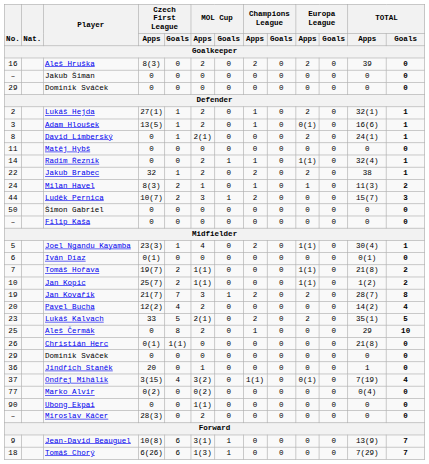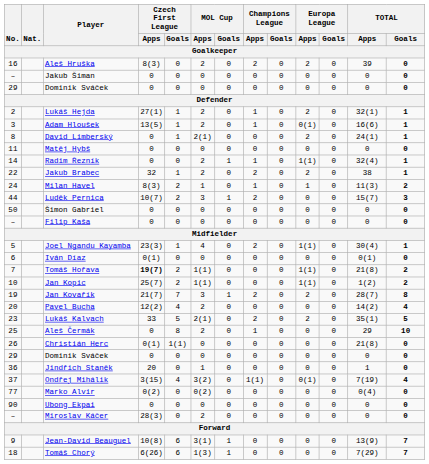 <table class="wikitable" style="font-size: 95%; text-align: center;">
 <tr>
 <th rowspan="2" valign="bottom">No.</th>
 <th rowspan="2" valign="bottom">Nat.</th>
 <th rowspan="2" width="150">Player</th>
 <th colspan="2" width="80">Czech First League</th>
 <th colspan="2" width="80">MOL Cup</th>
 <th colspan="2" width="80">Champions League</th>
 <th colspan="2" width="80">Europa League</th>
 <th colspan="2" width="120">TOTAL</th>
 </tr>
 <tr>
 <th>Apps</th>
 <th>Goals</th>
 <th>Apps</th>
 <th>Goals</th>
 <th>Apps</th>
 <th>Goals</th>
 <th>Apps</th>
 <th>Goals</th>
 <th>Apps</th>
 <th>Goals</th>
 </tr>
 <tr>
 <th colspan="14" width="120">Goalkeeper</th>
 </tr>
 <tr>
 <td>16</td>
 <td></td>
 <td align=left><a href='#'>Aleš Hruška</a></td>
 <td>8(3)</td>
 <td>0</td>
 <td>2</td>
 <td>0</td>
 <td>2</td>
 <td>0</td>
 <td>2</td>
 <td>0</td>
 <td>39</td>
 <td><strong>0</strong></td>
 </tr>
 <tr>
 <td>–</td>
 <td></td>
 <td align=left>Jakub Šiman</td>
 <td>0</td>
 <td>0</td>
 <td>0</td>
 <td>0</td>
 <td>0</td>
 <td>0</td>
 <td>0</td>
 <td>0</td>
 <td>0</td>
 <td><strong>0</strong></td>
 </tr>
 <tr>
 <td>29</td>
 <td></td>
 <td align=left>Dominik Sváček</td>
 <td>0</td>
 <td>0</td>
 <td>0</td>
 <td>0</td>
 <td>0</td>
 <td>0</td>
 <td>0</td>
 <td>0</td>
 <td>0</td>
 <td><strong>0</strong></td>
 </tr>
 <tr>
 <th colspan="14" width="120">Defender</th>
 </tr>
 <tr>
 <td>2</td>
 <td></td>
 <td align=left><a href='#'>Lukáš Hejda</a></td>
 <td>27(1)</td>
 <td>1</td>
 <td>2</td>
 <td>0</td>
 <td>1</td>
 <td>0</td>
 <td>2</td>
 <td>0</td>
 <td>32(1)</td>
 <td><strong>1</strong></td>
 </tr>
 <tr>
 <td>3</td>
 <td></td>
 <td align=left><a href='#'>Adam Hloušek</a></td>
 <td>13(5)</td>
 <td>1</td>
 <td>2</td>
 <td>0</td>
 <td>1</td>
 <td>0</td>
 <td>0(1)</td>
 <td>0</td>
 <td>16(6)</td>
 <td><strong>1</strong></td>
 </tr>
 <tr>
 <td>8</td>
 <td></td>
 <td align=left><a href='#'>David Limberský</a></td>
 <td>0</td>
 <td>1</td>
 <td>2(1)</td>
 <td>0</td>
 <td>0</td>
 <td>0</td>
 <td>2</td>
 <td>0</td>
 <td>24(1)</td>
 <td><strong>1</strong></td>
 </tr>
 <tr>
 <td>11</td>
 <td></td>
 <td align=left><a href='#'>Matěj Hybš</a></td>
 <td>0</td>
 <td>0</td>
 <td>0</td>
 <td>0</td>
 <td>0</td>
 <td>0</td>
 <td>0</td>
 <td>0</td>
 <td>0</td>
 <td><strong>0</strong></td>
 </tr>
 <tr>
 <td>14</td>
 <td></td>
 <td align=left><a href='#'>Radim Řezník</a></td>
 <td>0</td>
 <td>0</td>
 <td>2</td>
 <td>1</td>
 <td>1</td>
 <td>0</td>
 <td>1(1)</td>
 <td>0</td>
 <td>32(4)</td>
 <td><strong>1</strong></td>
 </tr>
 <tr>
 <td>22</td>
 <td></td>
 <td align=left><a href='#'>Jakub Brabec</a></td>
 <td>32</td>
 <td>1</td>
 <td>2</td>
 <td>0</td>
 <td>2</td>
 <td>0</td>
 <td>2</td>
 <td>0</td>
 <td>38</td>
 <td><strong>1</strong></td>
 </tr>
 <tr>
 <td>24</td>
 <td></td>
 <td align=left><a href='#'>Milan Havel</a></td>
 <td>8(3)</td>
 <td>2</td>
 <td>1</td>
 <td>0</td>
 <td>1</td>
 <td>0</td>
 <td>1</td>
 <td>0</td>
 <td>11(3)</td>
 <td><strong>2</strong></td>
 </tr>
 <tr>
 <td>44</td>
 <td></td>
 <td align=left><a href='#'>Luděk Pernica</a></td>
 <td>10(7)</td>
 <td>2</td>
 <td>3</td>
 <td>1</td>
 <td>2</td>
 <td>0</td>
 <td>0</td>
 <td>0</td>
 <td>15(7)</td>
 <td><strong>3</strong></td>
 </tr>
 <tr>
 <td>50</td>
 <td></td>
 <td align=left>Šimon Gabriel</td>
 <td>0</td>
 <td>0</td>
 <td>0</td>
 <td>0</td>
 <td>0</td>
 <td>0</td>
 <td>0</td>
 <td>0</td>
 <td>0</td>
 <td><strong>0</strong></td>
 </tr>
 <tr>
 <td>–</td>
 <td></td>
 <td align=left><a href='#'>Filip Kaša</a></td>
 <td>0</td>
 <td>0</td>
 <td>0</td>
 <td>0</td>
 <td>0</td>
 <td>0</td>
 <td>0</td>
 <td>0</td>
 <td>0</td>
 <td><strong>0</strong></td>
 </tr>
 <tr>
 <th colspan="14" width="120">Midfielder</th>
 </tr>
 <tr>
 <td>5</td>
 <td></td>
 <td align=left><a href='#'>Joel Ngandu Kayamba</a></td>
 <td>23(3)</td>
 <td>1</td>
 <td>4</td>
 <td>0</td>
 <td>2</td>
 <td>0</td>
 <td>1(1)</td>
 <td>0</td>
 <td>30(4)</td>
 <td><strong>1</strong></td>
 </tr>
 <tr>
 <td>6</td>
 <td></td>
 <td align=left><a href='#'>Iván Díaz</a></td>
 <td>0(1)</td>
 <td>0</td>
 <td>0</td>
 <td>0</td>
 <td>0</td>
 <td>0</td>
 <td>0</td>
 <td>0</td>
 <td>0(1)</td>
 <td><strong>0</strong></td>
 </tr>
 <tr>
 <td>7</td>
 <td></td>
 <td align=left><a href='#'>Tomáš Hořava</a></td>
-<td>19(7)</td>
+<td><strong>19(7)</strong></td>
 <td>2</td>
 <td>1(1)</td>
 <td>0</td>
 <td>0</td>
 <td>0</td>
 <td>1(1)</td>
 <td>0</td>
 <td>21(8)</td>
 <td><strong>2</strong></td>
 </tr>
 <tr>
 <td>10</td>
 <td></td>
 <td align=left><a href='#'>Jan Kopic</a></td>
 <td>25(7)</td>
 <td>2</td>
 <td>1(1)</td>
 <td>0</td>
 <td>0</td>
 <td>0</td>
 <td>1(1)</td>
 <td>0</td>
 <td>1(2)</td>
 <td><strong>2</strong></td>
 </tr>
 <tr>
 <td>19</td>
 <td></td>
 <td align=left><a href='#'>Jan Kovařík</a></td>
 <td>21(7)</td>
 <td>7</td>
 <td>3</td>
 <td>1</td>
 <td>2</td>
 <td>0</td>
 <td>2</td>
 <td>0</td>
 <td>28(7)</td>
 <td><strong>8</strong></td>
 </tr>
 <tr>
 <td>20</td>
 <td></td>
 <td align=left><a href='#'>Pavel Bucha</a></td>
 <td>12(2)</td>
 <td>4</td>
 <td>2</td>
 <td>0</td>
 <td>0</td>
 <td>0</td>
 <td>0</td>
 <td>0</td>
 <td>14(2)</td>
 <td><strong>4</strong></td>
 </tr>
 <tr>
 <td>23</td>
 <td></td>
 <td align=left><a href='#'>Lukáš Kalvach</a></td>
 <td>33</td>
 <td>5</td>
 <td>2(1)</td>
 <td>0</td>
 <td>2</td>
 <td>0</td>
 <td>2</td>
 <td>0</td>
 <td>35(1)</td>
 <td><strong>5</strong></td>
 </tr>
 <tr>
 <td>25</td>
 <td></td>
 <td align=left><a href='#'>Aleš Čermák</a></td>
 <td>0</td>
 <td>8</td>
 <td>2</td>
 <td>0</td>
 <td>1</td>
 <td>0</td>
 <td>0</td>
 <td>0</td>
 <td>29</td>
 <td><strong>10</strong></td>
 </tr>
 <tr>
 <td>26</td>
 <td></td>
 <td align=left><a href='#'>Christián Herc</a></td>
 <td>0(1)</td>
 <td>1(1)</td>
 <td>0</td>
 <td>0</td>
 <td>0</td>
 <td>0</td>
 <td>0</td>
 <td>0</td>
 <td>21(8)</td>
 <td><strong>0</strong></td>
 </tr>
 <tr>
 <td>29</td>
 <td></td>
 <td align=left>Dominik Sváček</td>
 <td>0</td>
 <td>0</td>
 <td>0</td>
 <td>0</td>
 <td>0</td>
 <td>0</td>
 <td>0</td>
 <td>0</td>
 <td>0</td>
 <td><strong>0</strong></td>
 </tr>
 <tr>
 <td>36</td>
 <td></td>
 <td align=left><a href='#'>Jindřich Staněk</a></td>
 <td>20</td>
 <td>0</td>
 <td>1</td>
 <td>0</td>
 <td>0</td>
 <td>0</td>
 <td>0</td>
 <td>0</td>
 <td>1</td>
 <td><strong>0</strong></td>
 </tr>
 <tr>
 <td>37</td>
 <td></td>
 <td align=left><a href='#'>Ondřej Mihálik</a></td>
 <td>3(15)</td>
 <td>4</td>
 <td>3(2)</td>
 <td>0</td>
 <td>1(1)</td>
 <td>0</td>
 <td>0(1)</td>
 <td>0</td>
 <td>7(19)</td>
 <td><strong>4</strong></td>
 </tr>
 <tr>
 <td>77</td>
 <td></td>
 <td align=left><a href='#'>Marko Alvir</a></td>
 <td>0(2)</td>
 <td>0</td>
 <td>0(2)</td>
 <td>0</td>
 <td>0</td>
 <td>0</td>
 <td>0</td>
 <td>0</td>
 <td>0(4)</td>
 <td><strong>0</strong></td>
 </tr>
 <tr>
 <td>90</td>
 <td></td>
 <td align=left><a href='#'>Ubong Ekpai</a></td>
 <td>0</td>
 <td>0</td>
-<td>1(1)</td>
+<td>0</td>
 <td>0</td>
 <td>0</td>
 <td>0</td>
 <td>0</td>
 <td>0</td>
 <td>0</td>
 <td><strong>0</strong></td>
 </tr>
 <tr>
 <td>–</td>
 <td></td>
 <td align=left><a href='#'>Miroslav Káčer</a></td>
 <td>28(3)</td>
 <td>0</td>
 <td>2</td>
 <td>0</td>
 <td>0</td>
 <td>0</td>
 <td>0</td>
 <td>0</td>
 <td>0</td>
 <td><strong>0</strong></td>
 </tr>
 <tr>
 <th colspan="14" width="120">Forward</th>
 </tr>
 <tr>
 <td>9</td>
 <td></td>
 <td align=left><a href='#'>Jean-David Beauguel</a></td>
 <td>10(8)</td>
 <td>6</td>
 <td>3(1)</td>
 <td>1</td>
 <td>0</td>
 <td>0</td>
 <td>0</td>
 <td>0</td>
 <td>13(9)</td>
 <td><strong>7</strong></td>
 </tr>
 <tr>
 <td>18</td>
 <td></td>
 <td align=left><a href='#'>Tomáš Chorý</a></td>
 <td>6(26)</td>
 <td>6</td>
 <td>1(3)</td>
 <td>1</td>
 <td>0</td>
 <td>0</td>
 <td>0</td>
 <td>0</td>
 <td>7(29)</td>
 <td><strong>7</strong></td>
 </tr>
 </table>
